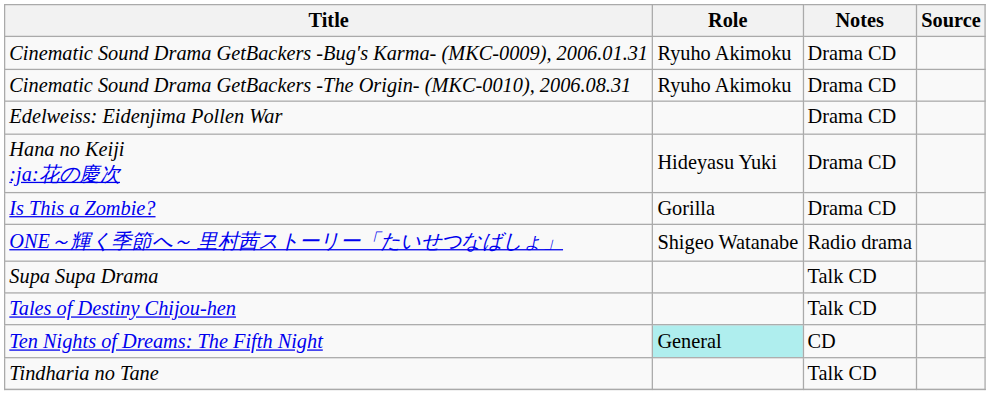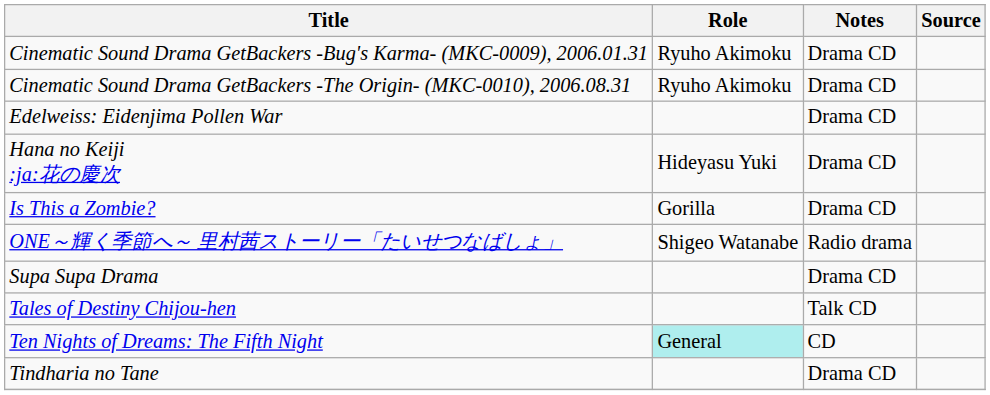 <table class="wikitable sortable plainrowheaders">
 <tr>
 <th>Title</th>
 <th>Role</th>
 <th class="unsortable">Notes</th>
 <th class="unsortable">Source</th>
 </tr>
 <tr>
 <td><em>Cinematic Sound Drama GetBackers -Bug's Karma- (MKC-0009), 2006.01.31</em></td>
 <td>Ryuho Akimoku</td>
 <td>Drama CD</td>
 <td></td>
 </tr>
 <tr>
 <td><em>Cinematic Sound Drama GetBackers -The Origin- (MKC-0010), 2006.08.31</em></td>
 <td>Ryuho Akimoku</td>
 <td>Drama CD</td>
 <td></td>
 </tr>
 <tr>
 <td><em>Edelweiss: Eidenjima Pollen War</em></td>
 <td></td>
 <td>Drama CD</td>
 <td></td>
 </tr>
 <tr>
 <td><em>Hana no Keiji<br><a href='#'>:ja:花の慶次</a></em></td>
 <td>Hideyasu Yuki</td>
 <td>Drama CD</td>
 <td></td>
 </tr>
 <tr>
 <td><em><a href='#'>Is This a Zombie?</a></em></td>
 <td>Gorilla</td>
 <td>Drama CD</td>
 <td></td>
 </tr>
 <tr>
 <td><em><a href='#'>ONE～輝く季節へ～ 里村茜ストーリー「たいせつなばしょ」</a></em></td>
 <td>Shigeo Watanabe</td>
 <td>Radio drama</td>
 <td></td>
 </tr>
 <tr>
 <td><em>Supa Supa Drama</em></td>
 <td></td>
-<td>Talk CD</td>
+<td>Drama CD</td>
 <td></td>
 </tr>
 <tr>
 <td><em><a href='#'>Tales of Destiny Chijou-hen</a></em></td>
 <td></td>
 <td>Talk CD</td>
 <td></td>
 </tr>
 <tr>
 <td><em><a href='#'>Ten Nights of Dreams: The Fifth Night</a></em></td>
 <td style="background: paleturquoise;">General</td>
 <td>CD</td>
 <td></td>
 </tr>
 <tr>
 <td><em>Tindharia no Tane</em></td>
 <td></td>
-<td>Talk CD</td>
+<td>Drama CD</td>
 <td></td>
 </tr>
 <tr>
 </tr>
 </table>
